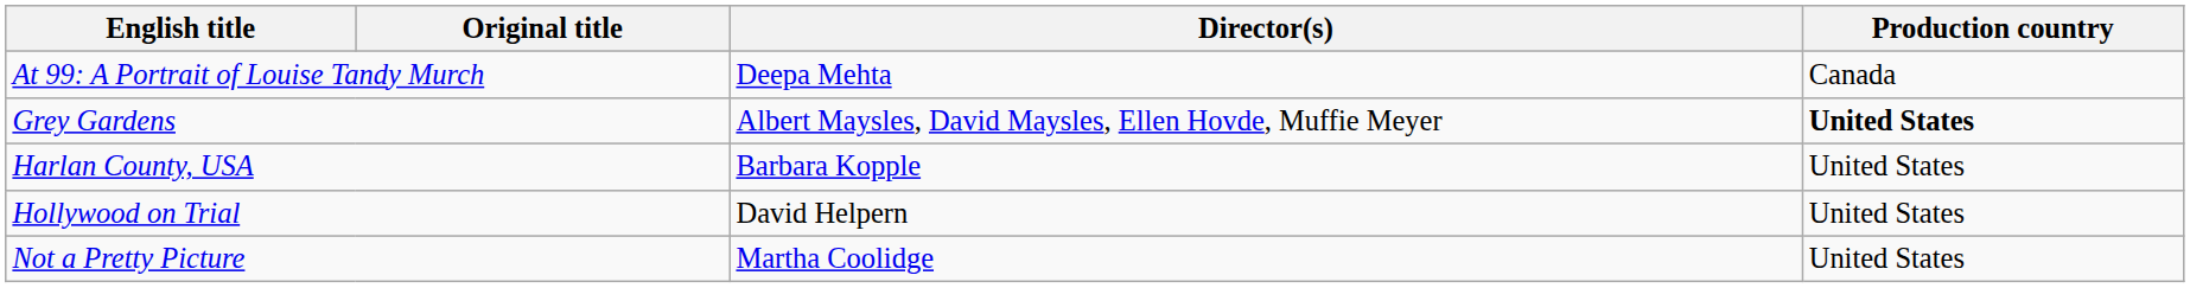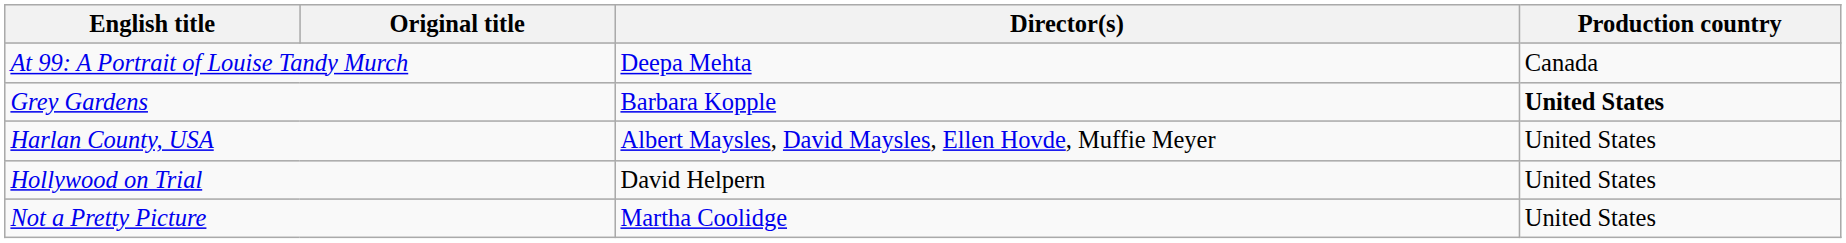 <table class="wikitable" width="95%">
 <tr>
 <th>English title</th>
 <th>Original title</th>
 <th>Director(s)</th>
 <th>Production country</th>
 </tr>
 <tr>
 <td colspan=2><em><a href='#'>At 99: A Portrait of Louise Tandy Murch</a></em></td>
 <td><a href='#'>Deepa Mehta</a></td>
 <td>Canada</td>
 </tr>
 <tr>
 <td colspan="2"><em><a href='#'>Grey Gardens</a></em></td>
-<td><a href='#'>Albert Maysles</a>, <a href='#'>David Maysles</a>, <a href='#'>Ellen Hovde</a>, Muffie Meyer</td>
+<td><a href='#'>Barbara Kopple</a></td>
 <td><strong>United States</strong></td>
 </tr>
 <tr>
 <td colspan="2"><em><a href='#'>Harlan County, USA</a></em></td>
-<td><a href='#'>Barbara Kopple</a></td>
+<td><a href='#'>Albert Maysles</a>, <a href='#'>David Maysles</a>, <a href='#'>Ellen Hovde</a>, Muffie Meyer</td>
 <td>United States</td>
 </tr>
 <tr>
 <td colspan="2"><em><a href='#'>Hollywood on Trial</a></em></td>
 <td>David Helpern</td>
 <td>United States</td>
 </tr>
 <tr>
 <td colspan="2"><em><a href='#'>Not a Pretty Picture</a></em></td>
 <td><a href='#'>Martha Coolidge</a></td>
 <td>United States</td>
 </tr>
 </table>
